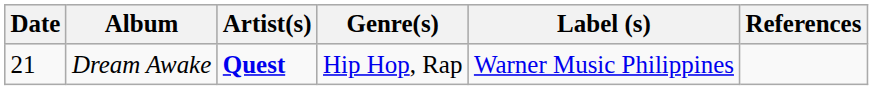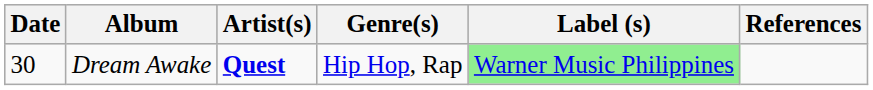 <table class="wikitable">
 <tr>
 <th>Date</th>
 <th>Album</th>
 <th>Artist(s)</th>
 <th>Genre(s)</th>
 <th>Label (s)</th>
 <th>References</th>
 </tr>
 <tr>
-<td>21</td>
+<td>30</td>
 <td><em>Dream Awake</em></td>
 <td><strong><a href='#'>Quest</a></strong></td>
 <td><a href='#'>Hip Hop</a>, Rap</td>
-<td><a href='#'>Warner Music Philippines</a></td>
+<td style="background: lightgreen;"><a href='#'>Warner Music Philippines</a></td>
 <td></td>
 </tr>
 </table>
